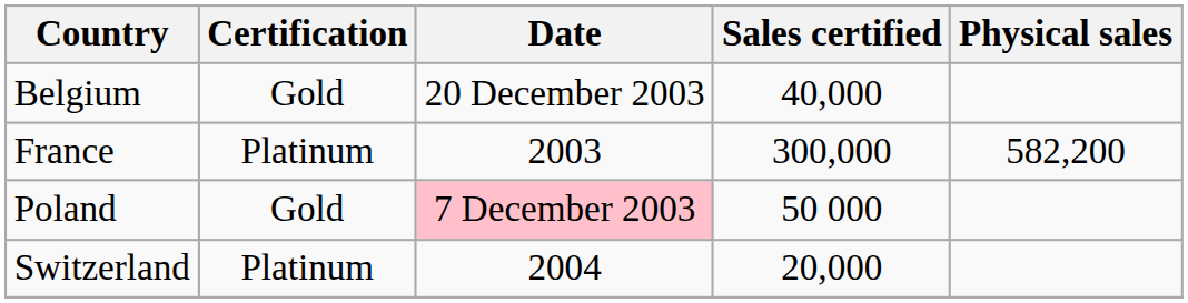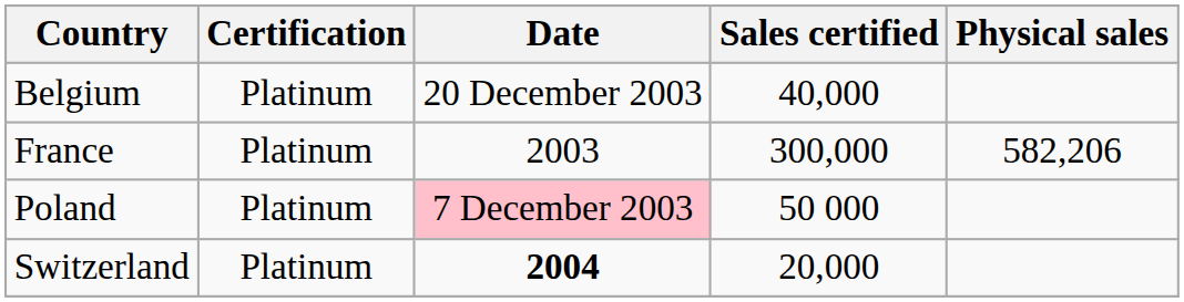 <table class="wikitable sortable">
 <tr>
 <th>Country</th>
 <th>Certification</th>
 <th>Date</th>
 <th>Sales certified</th>
 <th>Physical sales</th>
 </tr>
 <tr>
 <td>Belgium</td>
-<td align="center">Gold</td>
+<td align="center">Platinum</td>
 <td align="center">20 December 2003</td>
 <td align="center">40,000</td>
 <td align="center"></td>
 </tr>
 <tr>
 <td>France</td>
 <td align="center">Platinum</td>
 <td align="center">2003</td>
 <td align="center">300,000</td>
-<td align="center">582,200</td>
+<td align="center">582,206</td>
 </tr>
 <tr>
 <td>Poland</td>
-<td align="center">Gold</td>
+<td align="center">Platinum</td>
 <td align="center" style="background: pink;">7 December 2003</td>
 <td align="center">50 000</td>
 <td align="center"></td>
 </tr>
 <tr>
 <td>Switzerland</td>
 <td align="center">Platinum</td>
-<td align="center">2004</td>
+<td align="center"><strong>2004</strong></td>
 <td align="center">20,000</td>
 <td align="center"></td>
 </tr>
 <tr>
 </tr>
 </table>
